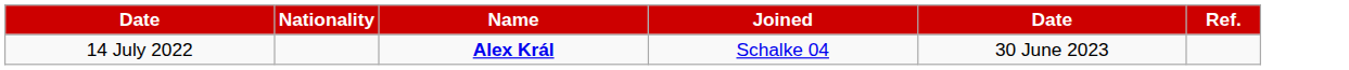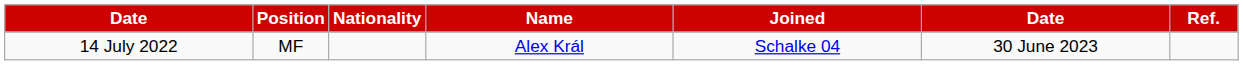 <table class="wikitable"  style="text-align:center; font-size:90%; ">
 <tr>
 <th style="background:#CD0000; color:white; width:200px;">Date</th>
+<th style="background:#CD0000; color:white; width:50px;">Position</th>
 <th style="background:#CD0000; color:white; width:50px;">Nationality</th>
 <th style="background:#CD0000; color:white; width:200px;">Name</th>
 <th style="background:#CD0000; color:white; width:200px;">Joined</th>
 <th style="background:#CD0000; color:white; width:200px;">Date</th>
 <th style="background:#CD0000; color:white; width:50px;">Ref.</th>
 </tr>
 <tr>
 <td>14 July 2022</td>
+<td>MF</td>
 <td></td>
-<td><strong><a href='#'>Alex Král</a></strong></td>
+<td><a href='#'>Alex Král</a></td>
 <td><a href='#'>Schalke 04</a></td>
 <td>30 June 2023</td>
 <td></td>
 </tr>
 </table>
